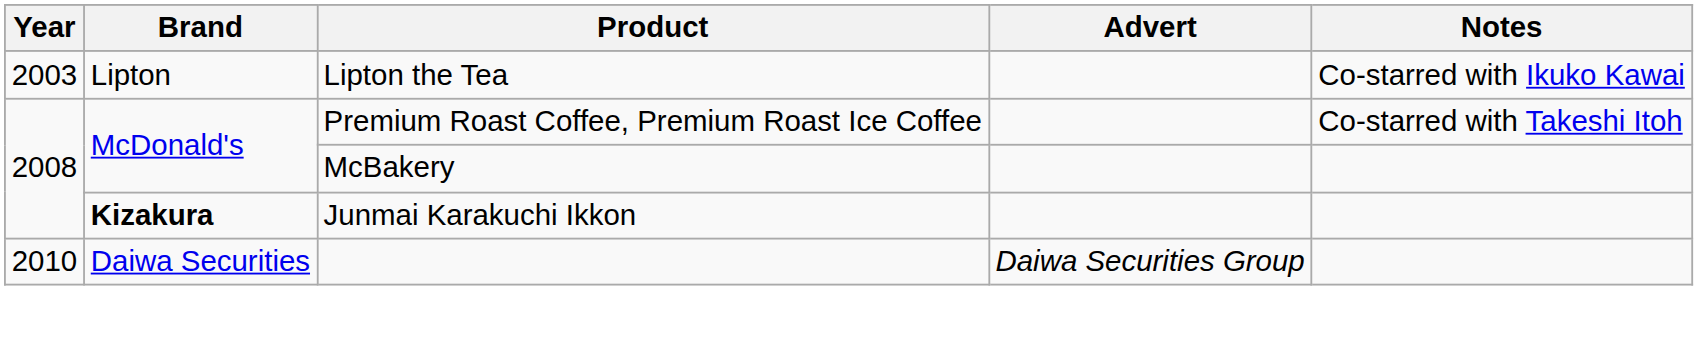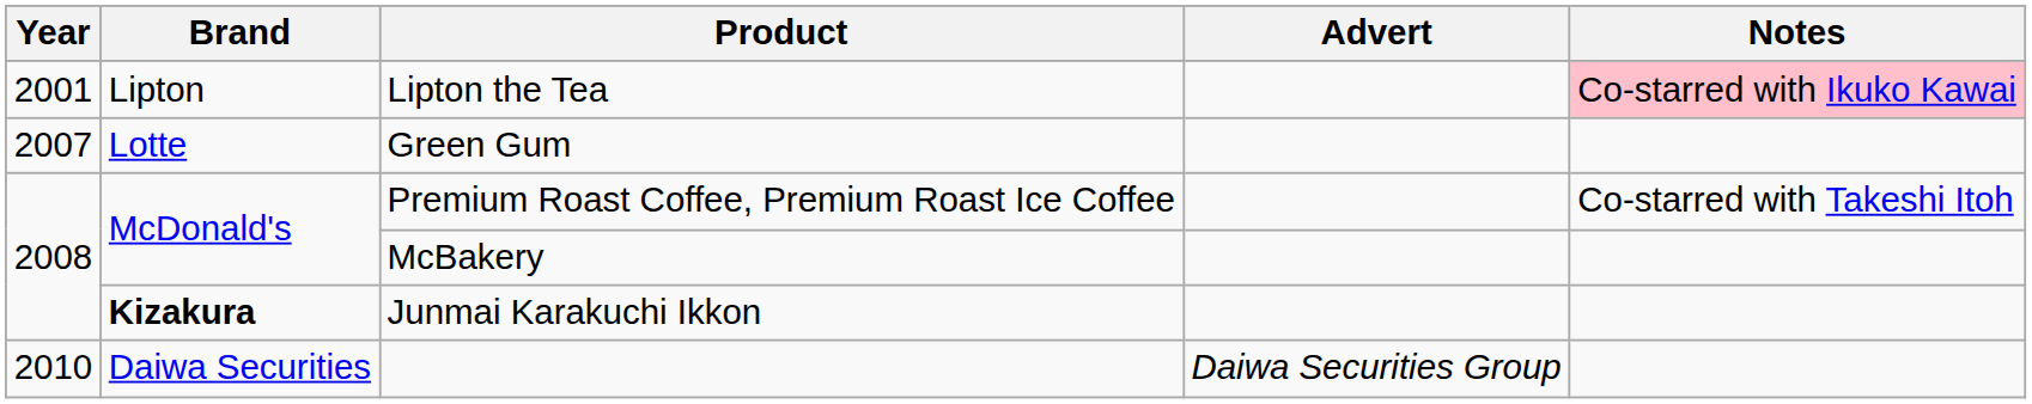 <table class="wikitable">
 <tr>
 <th>Year</th>
 <th>Brand</th>
 <th>Product</th>
 <th>Advert</th>
 <th>Notes</th>
 </tr>
 <tr>
-<td>2003</td>
+<td>2001</td>
 <td>Lipton</td>
 <td>Lipton the Tea</td>
 <td></td>
-<td>Co-starred with <a href='#'>Ikuko Kawai</a></td>
+<td style="background: pink;">Co-starred with <a href='#'>Ikuko Kawai</a></td>
+</tr>
+<tr>
+<td>2007</td>
+<td><a href='#'>Lotte</a></td>
+<td>Green Gum</td>
+<td></td>
+<td></td>
 </tr>
 <tr>
 <td rowspan="3">2008</td>
 <td rowspan="2"><a href='#'>McDonald's</a></td>
 <td>Premium Roast Coffee, Premium Roast Ice Coffee</td>
 <td></td>
 <td>Co-starred with <a href='#'>Takeshi Itoh</a></td>
 </tr>
 <tr>
 <td>McBakery</td>
 <td></td>
 <td></td>
 </tr>
 <tr>
 <td><strong>Kizakura</strong></td>
 <td>Junmai Karakuchi Ikkon</td>
 <td></td>
 <td></td>
 </tr>
 <tr>
 <td>2010</td>
 <td><a href='#'>Daiwa Securities</a></td>
 <td></td>
 <td><em>Daiwa Securities Group</em></td>
 <td></td>
 </tr>
 </table>
